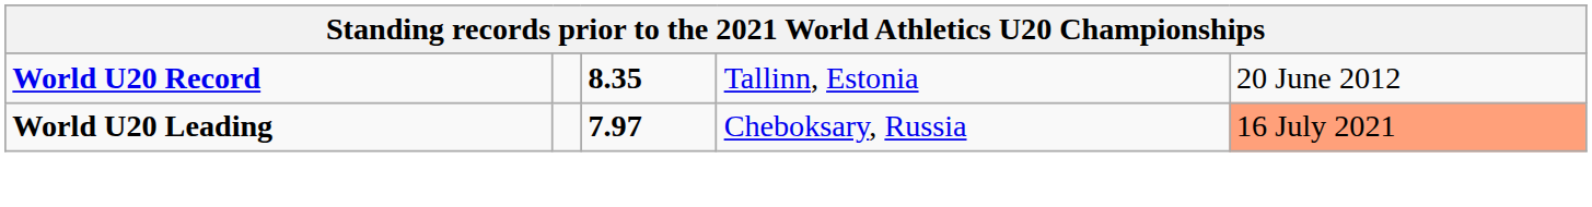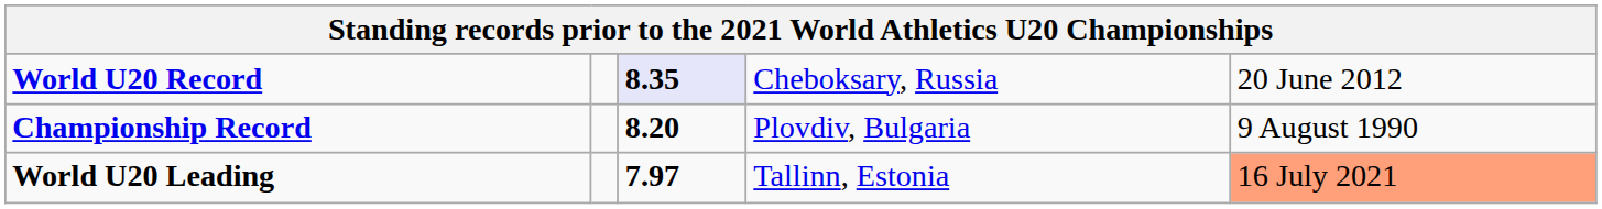 <table class="wikitable" width=65%>
 <tr>
 <th colspan="5">Standing records prior to the 2021 World Athletics U20 Championships</th>
 </tr>
 <tr>
 <td><strong><a href='#'>World U20 Record</a></strong></td>
 <td></td>
-<td><strong>8.35</strong></td>
-<td><a href='#'>Tallinn</a>, <a href='#'>Estonia</a></td>
+<td style="background: lavender;"><strong>8.35</strong></td>
+<td><a href='#'>Cheboksary</a>, <a href='#'>Russia</a></td>
 <td>20 June 2012</td>
+</tr>
+<tr>
+<td><strong><a href='#'>Championship Record</a></strong></td>
+<td></td>
+<td><strong>8.20</strong></td>
+<td><a href='#'>Plovdiv</a>, <a href='#'>Bulgaria</a></td>
+<td>9 August 1990</td>
 </tr>
 <tr>
 <td><strong>World U20 Leading</strong></td>
 <td></td>
 <td><strong>7.97</strong></td>
-<td><a href='#'>Cheboksary</a>, <a href='#'>Russia</a></td>
+<td><a href='#'>Tallinn</a>, <a href='#'>Estonia</a></td>
 <td style="background: lightsalmon;">16 July 2021</td>
 </tr>
 </table>
